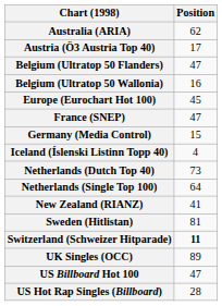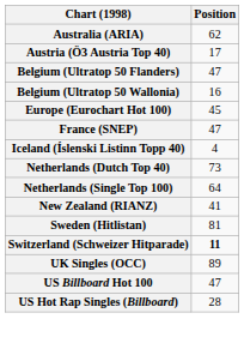 <table class="wikitable sortable plainrowheaders" style="text-align:center">
 <tr>
 <th>Chart (1998)</th>
 <th>Position</th>
 </tr>
 <tr>
 <th scope="row">Australia (ARIA)</th>
 <td>62</td>
 </tr>
 <tr>
 <th scope="row">Austria (Ö3 Austria Top 40)</th>
 <td>17</td>
 </tr>
 <tr>
 <th scope="row">Belgium (Ultratop 50 Flanders)</th>
 <td>47</td>
 </tr>
 <tr>
 <th scope="row">Belgium (Ultratop 50 Wallonia)</th>
 <td>16</td>
 </tr>
 <tr>
 <th scope="row">Europe (Eurochart Hot 100)</th>
 <td>45</td>
 </tr>
 <tr>
 <th scope="row">France (SNEP)</th>
 <td>47</td>
-</tr>
-<tr>
-<th scope="row">Germany (Media Control)</th>
-<td>15</td>
 </tr>
 <tr>
 <th scope="row">Iceland (Íslenski Listinn Topp 40)</th>
 <td>4</td>
 </tr>
 <tr>
 <th scope="row">Netherlands (Dutch Top 40)</th>
 <td>73</td>
 </tr>
 <tr>
 <th scope="row">Netherlands (Single Top 100)</th>
 <td>64</td>
 </tr>
 <tr>
 <th scope="row">New Zealand (RIANZ)</th>
 <td>41</td>
 </tr>
 <tr>
 <th scope="row">Sweden (Hitlistan)</th>
 <td>81</td>
 </tr>
 <tr>
 <th scope="row">Switzerland (Schweizer Hitparade)</th>
 <td><strong>11</strong></td>
 </tr>
 <tr>
 <th scope="row">UK Singles (OCC)</th>
 <td>89</td>
 </tr>
 <tr>
 <th scope="row">US <em>Billboard</em> Hot 100</th>
 <td>47</td>
 </tr>
 <tr>
 <th scope="row">US Hot Rap Singles (<em>Billboard</em>)</th>
 <td>28</td>
 </tr>
 </table>
